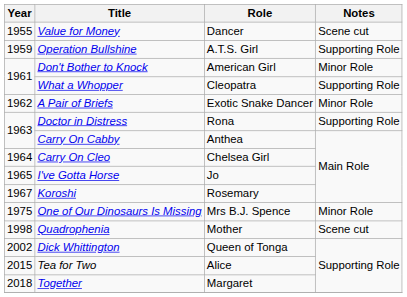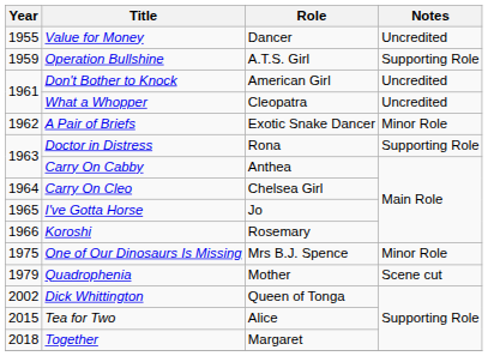 <table class="wikitable">
 <tr>
 <th>Year</th>
 <th>Title</th>
 <th>Role</th>
 <th>Notes</th>
 </tr>
 <tr>
 <td>1955</td>
 <td><em><a href='#'>Value for Money</a></em></td>
 <td>Dancer</td>
-<td>Scene cut</td>
+<td>Uncredited</td>
 </tr>
 <tr>
 <td>1959</td>
 <td><em><a href='#'>Operation Bullshine</a></em></td>
 <td>A.T.S. Girl</td>
 <td>Supporting Role</td>
 </tr>
 <tr>
 <td rowspan="2">1961</td>
 <td><em><a href='#'>Don't Bother to Knock</a></em></td>
 <td>American Girl</td>
-<td>Minor Role</td>
+<td>Uncredited</td>
 </tr>
 <tr>
 <td><em><a href='#'>What a Whopper</a></em></td>
 <td>Cleopatra</td>
-<td>Supporting Role</td>
+<td>Uncredited</td>
 </tr>
 <tr>
 <td>1962</td>
 <td><em><a href='#'>A Pair of Briefs</a></em></td>
 <td>Exotic Snake Dancer</td>
 <td>Minor Role</td>
 </tr>
 <tr>
 <td rowspan="2">1963</td>
 <td><em><a href='#'>Doctor in Distress</a></em></td>
 <td>Rona</td>
 <td>Supporting Role</td>
 </tr>
 <tr>
 <td><em><a href='#'>Carry On Cabby</a></em></td>
 <td>Anthea</td>
 <td rowspan=4>Main Role</td>
 </tr>
 <tr>
 <td>1964</td>
 <td><em><a href='#'>Carry On Cleo</a></em></td>
 <td>Chelsea Girl</td>
 </tr>
 <tr>
 <td>1965</td>
 <td><em><a href='#'>I've Gotta Horse</a></em></td>
 <td>Jo</td>
 </tr>
 <tr>
-<td>1967</td>
+<td>1966</td>
 <td><em><a href='#'>Koroshi</a></em></td>
 <td>Rosemary</td>
 </tr>
 <tr>
 <td>1975</td>
 <td><em><a href='#'>One of Our Dinosaurs Is Missing</a></em></td>
 <td>Mrs B.J. Spence</td>
 <td>Minor Role</td>
 </tr>
 <tr>
-<td>1998</td>
+<td>1979</td>
 <td><em><a href='#'>Quadrophenia</a></em></td>
 <td>Mother</td>
 <td>Scene cut</td>
 </tr>
 <tr>
 <td>2002</td>
 <td><em><a href='#'>Dick Whittington</a></em></td>
 <td>Queen of Tonga</td>
 <td rowspan=3>Supporting Role</td>
 </tr>
 <tr>
 <td>2015</td>
 <td><em>Tea for Two</em></td>
 <td>Alice</td>
 </tr>
 <tr>
 <td>2018</td>
 <td><em><a href='#'>Together</a></em></td>
 <td>Margaret</td>
 </tr>
 <tr>
 </tr>
 </table>
